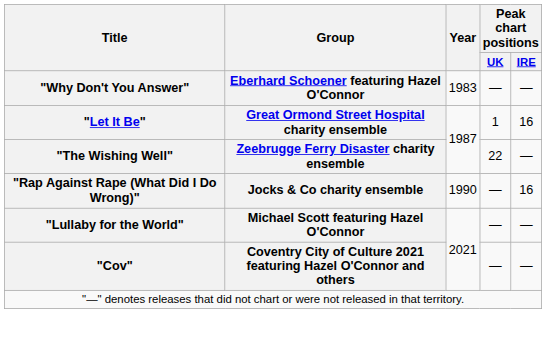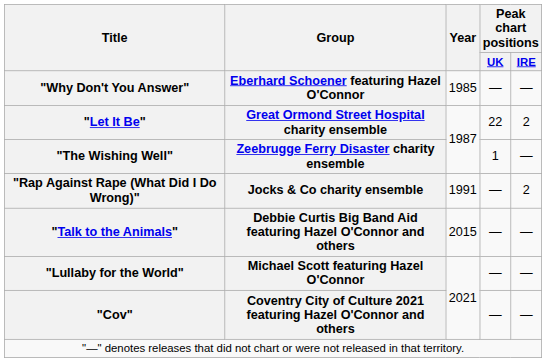 <table class="wikitable plainrowheaders" style="text-align:center;">
 <tr>
 <th rowspan="2" scope="col" style="width:17em;">Title</th>
 <th rowspan="2" scope="col" style="width:17em;">Group</th>
 <th rowspan="2" scope="col" style="width:2em;">Year</th>
 <th colspan="2">Peak chart positions</th>
 </tr>
 <tr>
 <th scope="col" style="width:2em;font-size:90%;"><a href='#'>UK</a><br></th>
 <th scope="col" style="width:2em;font-size:90%;"><a href='#'>IRE</a><br></th>
 </tr>
 <tr>
 <th scope="row">"Why Don't You Answer"</th>
 <th scope="row"><a href='#'>Eberhard Schoener</a> featuring Hazel O'Connor</th>
-<td>1983</td>
+<td>1985</td>
 <td>—</td>
 <td>—</td>
 </tr>
 <tr>
 <th scope="row">"<a href='#'>Let It Be</a>"</th>
 <th scope="row"><a href='#'>Great Ormond Street Hospital</a> charity ensemble</th>
 <td rowspan="2">1987</td>
-<td>1</td>
-<td>16</td>
+<td>22</td>
+<td>2</td>
 </tr>
 <tr>
 <th scope="row">"The Wishing Well"</th>
 <th scope="row"><a href='#'>Zeebrugge Ferry Disaster</a> charity ensemble</th>
-<td>22</td>
+<td>1</td>
 <td>—</td>
 </tr>
 <tr>
 <th scope="row">"Rap Against Rape (What Did I Do Wrong)"</th>
 <th scope="row">Jocks & Co charity ensemble</th>
-<td>1990</td>
+<td>1991</td>
 <td>—</td>
-<td>16</td>
+<td>2</td>
+</tr>
+<tr>
+<th scope="row">"<a href='#'>Talk to the Animals</a>"</th>
+<th scope="row">Debbie Curtis Big Band Aid featuring Hazel O'Connor and others</th>
+<td>2015</td>
+<td>—</td>
+<td>—</td>
 </tr>
 <tr>
 <th scope="row">"Lullaby for the World"</th>
 <th scope="row">Michael Scott featuring Hazel O'Connor</th>
 <td rowspan="2">2021</td>
 <td>—</td>
 <td>—</td>
 </tr>
 <tr>
 <th scope="row">"Cov"</th>
 <th scope="row">Coventry City of Culture 2021 featuring Hazel O'Connor and others</th>
 <td>—</td>
 <td>—</td>
 </tr>
 <tr>
 <td colspan="5" style="font-size:90%">"—" denotes releases that did not chart or were not released in that territory.</td>
 </tr>
 </table>
